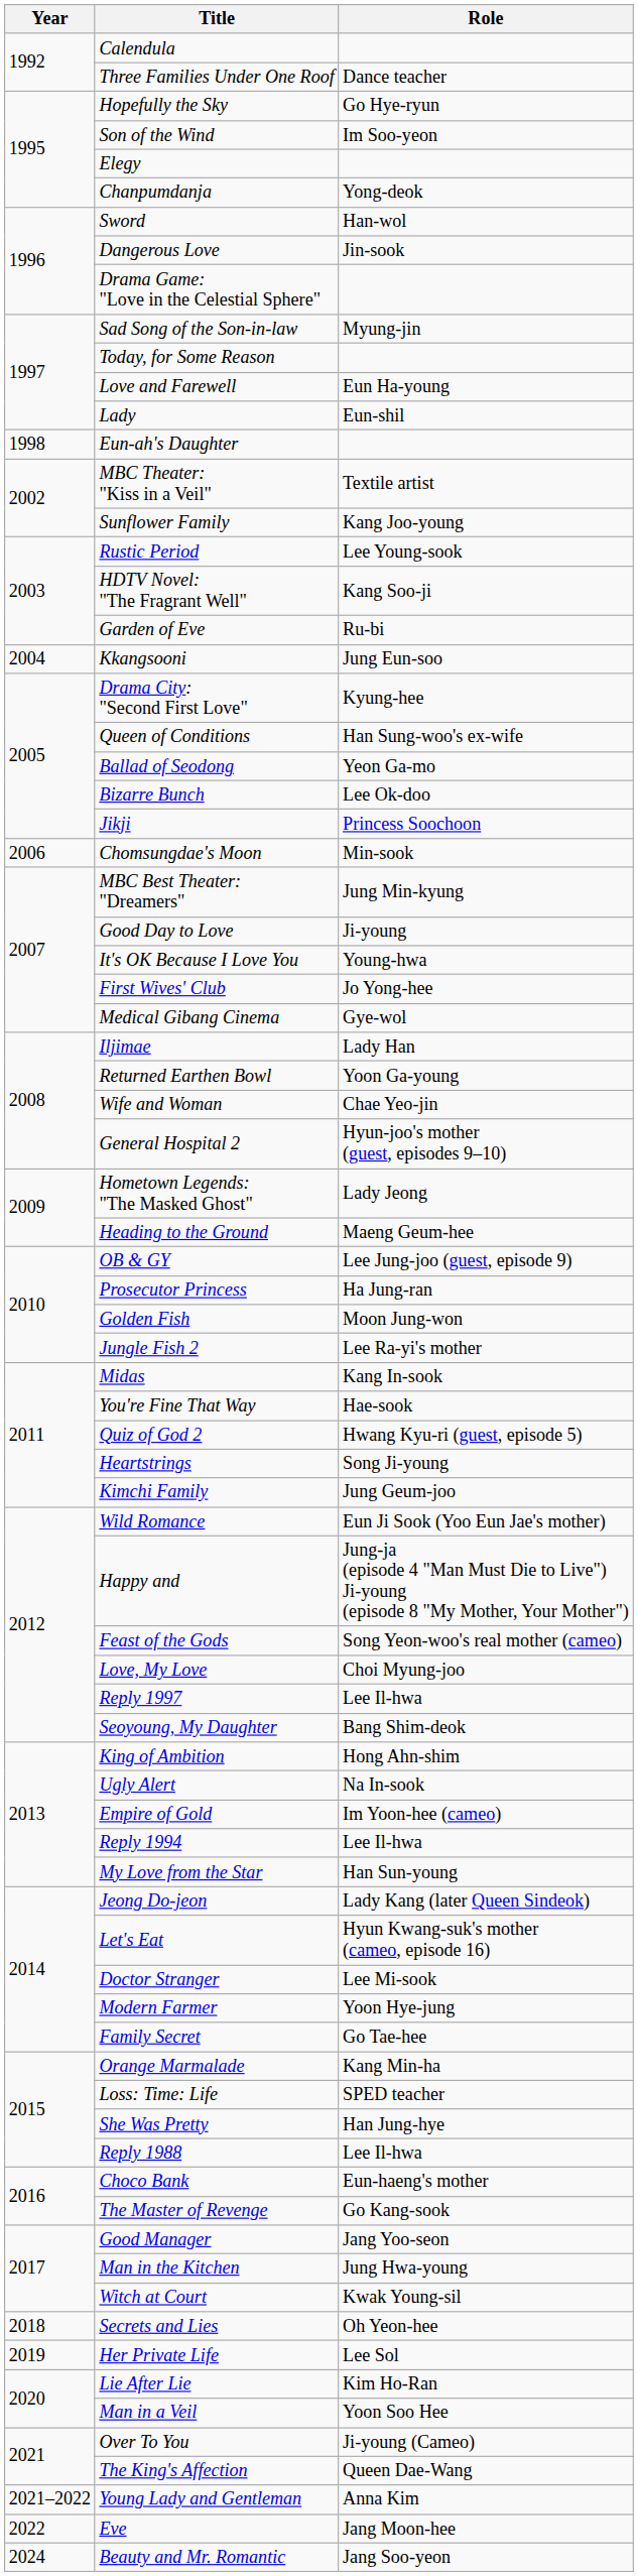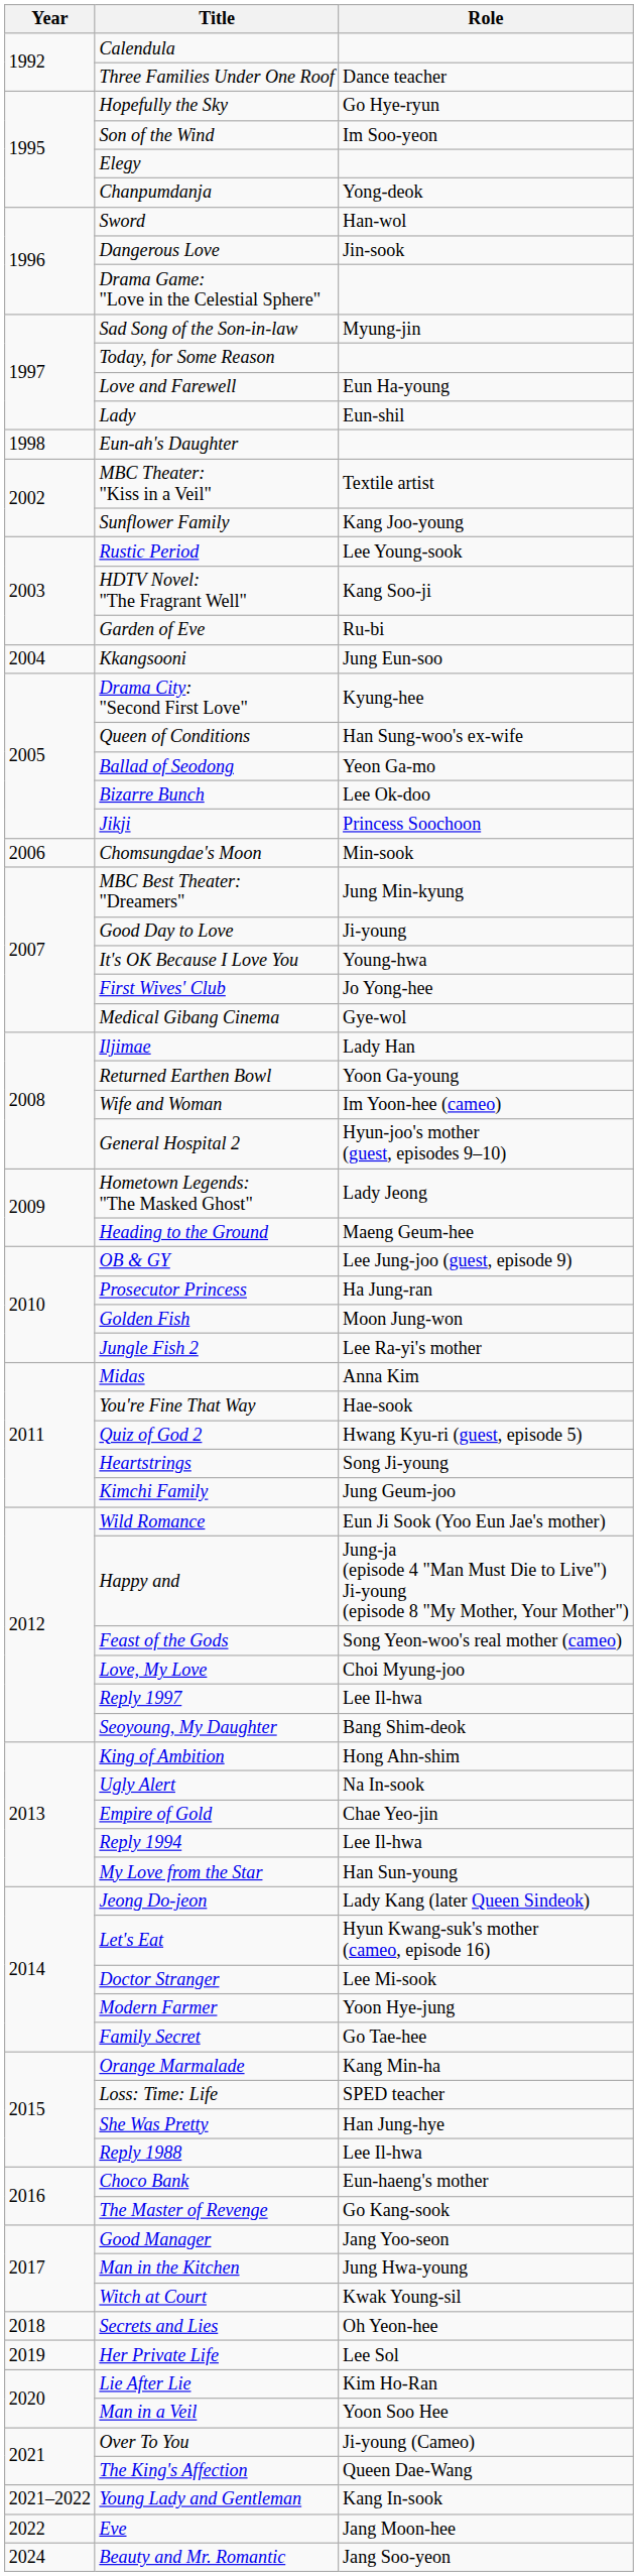 <table class="wikitable sortable">
 <tr>
 <th>Year</th>
 <th>Title</th>
 <th>Role</th>
 </tr>
 <tr>
 <td rowspan=2>1992</td>
 <td><em>Calendula</em></td>
 <td></td>
 </tr>
 <tr>
 <td><em>Three Families Under One Roof</em></td>
 <td>Dance teacher</td>
 </tr>
 <tr>
 <td rowspan=4>1995</td>
 <td><em>Hopefully the Sky</em></td>
 <td>Go Hye-ryun</td>
 </tr>
 <tr>
 <td><em>Son of the Wind</em></td>
 <td>Im Soo-yeon</td>
 </tr>
 <tr>
 <td><em>Elegy</em></td>
 <td></td>
 </tr>
 <tr>
 <td><em>Chanpumdanja</em></td>
 <td>Yong-deok</td>
 </tr>
 <tr>
 <td rowspan=3>1996</td>
 <td><em>Sword</em></td>
 <td>Han-wol</td>
 </tr>
 <tr>
 <td><em>Dangerous Love</em></td>
 <td>Jin-sook</td>
 </tr>
 <tr>
 <td><em>Drama Game:</em><br>"Love in the Celestial Sphere"</td>
 <td></td>
 </tr>
 <tr>
 <td rowspan=4>1997</td>
 <td><em>Sad Song of the Son-in-law</em></td>
 <td>Myung-jin</td>
 </tr>
 <tr>
 <td><em>Today, for Some Reason</em></td>
 <td></td>
 </tr>
 <tr>
 <td><em>Love and Farewell</em></td>
 <td>Eun Ha-young</td>
 </tr>
 <tr>
 <td><em>Lady</em></td>
 <td>Eun-shil</td>
 </tr>
 <tr>
 <td>1998</td>
 <td><em>Eun-ah's Daughter</em></td>
 <td></td>
 </tr>
 <tr>
 <td rowspan=2>2002</td>
 <td><em>MBC Theater:</em><br>"Kiss in a Veil"</td>
 <td>Textile artist</td>
 </tr>
 <tr>
 <td><em>Sunflower Family</em></td>
 <td>Kang Joo-young</td>
 </tr>
 <tr>
 <td rowspan=3>2003</td>
 <td><em><a href='#'>Rustic Period</a></em></td>
 <td>Lee Young-sook</td>
 </tr>
 <tr>
 <td><em>HDTV Novel:</em><br>"The Fragrant Well"</td>
 <td>Kang Soo-ji</td>
 </tr>
 <tr>
 <td><em>Garden of Eve</em></td>
 <td>Ru-bi</td>
 </tr>
 <tr>
 <td>2004</td>
 <td><em>Kkangsooni</em></td>
 <td>Jung Eun-soo</td>
 </tr>
 <tr>
 <td rowspan=5>2005</td>
 <td><em><a href='#'>Drama City</a>:</em><br>"Second First Love"</td>
 <td>Kyung-hee</td>
 </tr>
 <tr>
 <td><em>Queen of Conditions</em></td>
 <td>Han Sung-woo's ex-wife</td>
 </tr>
 <tr>
 <td><em><a href='#'>Ballad of Seodong</a></em></td>
 <td>Yeon Ga-mo</td>
 </tr>
 <tr>
 <td><em><a href='#'>Bizarre Bunch</a></em></td>
 <td>Lee Ok-doo</td>
 </tr>
 <tr>
 <td><em><a href='#'>Jikji</a></em></td>
 <td><a href='#'>Princess Soochoon</a></td>
 </tr>
 <tr>
 <td>2006</td>
 <td><em>Chomsungdae's Moon</em></td>
 <td>Min-sook</td>
 </tr>
 <tr>
 <td rowspan=5>2007</td>
 <td><em>MBC Best Theater:</em><br>"Dreamers"</td>
 <td>Jung Min-kyung</td>
 </tr>
 <tr>
 <td><em>Good Day to Love</em></td>
 <td>Ji-young</td>
 </tr>
 <tr>
 <td><em>It's OK Because I Love You</em></td>
 <td>Young-hwa</td>
 </tr>
 <tr>
 <td><em><a href='#'>First Wives' Club</a></em></td>
 <td>Jo Yong-hee</td>
 </tr>
 <tr>
 <td><em>Medical Gibang Cinema</em></td>
 <td>Gye-wol</td>
 </tr>
 <tr>
 <td rowspan=4>2008</td>
 <td><em><a href='#'>Iljimae</a></em></td>
 <td>Lady Han</td>
 </tr>
 <tr>
 <td><em>Returned Earthen Bowl</em></td>
 <td>Yoon Ga-young</td>
 </tr>
 <tr>
 <td><em>Wife and Woman</em></td>
-<td>Chae Yeo-jin</td>
+<td>Im Yoon-hee (<a href='#'>cameo</a>)</td>
 </tr>
 <tr>
 <td><em>General Hospital 2</em></td>
 <td>Hyun-joo's mother <br> (<a href='#'>guest</a>, episodes 9–10)</td>
 </tr>
 <tr>
 <td rowspan=2>2009</td>
 <td><em>Hometown Legends:</em><br>"The Masked Ghost"</td>
 <td>Lady Jeong</td>
 </tr>
 <tr>
 <td><em><a href='#'>Heading to the Ground</a></em></td>
 <td>Maeng Geum-hee</td>
 </tr>
 <tr>
 <td rowspan=4>2010</td>
 <td><em><a href='#'>OB & GY</a></em></td>
 <td>Lee Jung-joo (<a href='#'>guest</a>, episode 9)</td>
 </tr>
 <tr>
 <td><em><a href='#'>Prosecutor Princess</a></em></td>
 <td>Ha Jung-ran</td>
 </tr>
 <tr>
 <td><em><a href='#'>Golden Fish</a></em></td>
 <td>Moon Jung-won</td>
 </tr>
 <tr>
 <td><em><a href='#'>Jungle Fish 2</a></em></td>
 <td>Lee Ra-yi's mother</td>
 </tr>
 <tr>
 <td rowspan=5>2011</td>
 <td><em><a href='#'>Midas</a></em></td>
-<td>Kang In-sook</td>
+<td>Anna Kim</td>
 </tr>
 <tr>
 <td><em>You're Fine That Way</em></td>
 <td>Hae-sook</td>
 </tr>
 <tr>
 <td><em><a href='#'>Quiz of God 2</a></em></td>
 <td>Hwang Kyu-ri (<a href='#'>guest</a>, episode 5)</td>
 </tr>
 <tr>
 <td><em><a href='#'>Heartstrings</a></em></td>
 <td>Song Ji-young</td>
 </tr>
 <tr>
 <td><em><a href='#'>Kimchi Family</a></em></td>
 <td>Jung Geum-joo</td>
 </tr>
 <tr>
 <td rowspan=6>2012</td>
 <td><em><a href='#'>Wild Romance</a></em></td>
 <td>Eun Ji Sook (Yoo Eun Jae's mother)</td>
 </tr>
 <tr>
 <td><em>Happy and</em></td>
 <td>Jung-ja <br> (episode 4 "Man Must Die to Live") <br> Ji-young <br> (episode 8 "My Mother, Your Mother")</td>
 </tr>
 <tr>
 <td><em><a href='#'>Feast of the Gods</a></em></td>
 <td>Song Yeon-woo's real mother (<a href='#'>cameo</a>)</td>
 </tr>
 <tr>
 <td><em><a href='#'>Love, My Love</a></em></td>
 <td>Choi Myung-joo</td>
 </tr>
 <tr>
 <td><em><a href='#'>Reply 1997</a></em></td>
 <td>Lee Il-hwa</td>
 </tr>
 <tr>
 <td><em><a href='#'>Seoyoung, My Daughter</a></em></td>
 <td>Bang Shim-deok</td>
 </tr>
 <tr>
 <td rowspan=5>2013</td>
 <td><em><a href='#'>King of Ambition</a></em></td>
 <td>Hong Ahn-shim</td>
 </tr>
 <tr>
 <td><em><a href='#'>Ugly Alert</a></em></td>
 <td>Na In-sook</td>
 </tr>
 <tr>
 <td><em><a href='#'>Empire of Gold</a></em></td>
-<td>Im Yoon-hee (<a href='#'>cameo</a>)</td>
+<td>Chae Yeo-jin</td>
 </tr>
 <tr>
 <td><em><a href='#'>Reply 1994</a></em></td>
 <td>Lee Il-hwa</td>
 </tr>
 <tr>
 <td><em><a href='#'>My Love from the Star</a></em></td>
 <td>Han Sun-young</td>
 </tr>
 <tr>
 <td rowspan=5>2014</td>
 <td><em><a href='#'>Jeong Do-jeon</a></em></td>
 <td>Lady Kang (later <a href='#'>Queen Sindeok</a>)</td>
 </tr>
 <tr>
 <td><em><a href='#'>Let's Eat</a></em></td>
 <td>Hyun Kwang-suk's mother <br> (<a href='#'>cameo</a>, episode 16)</td>
 </tr>
 <tr>
 <td><em><a href='#'>Doctor Stranger</a></em></td>
 <td>Lee Mi-sook</td>
 </tr>
 <tr>
 <td><em><a href='#'>Modern Farmer</a></em></td>
 <td>Yoon Hye-jung</td>
 </tr>
 <tr>
 <td><em><a href='#'>Family Secret</a></em></td>
 <td>Go Tae-hee</td>
 </tr>
 <tr>
 <td rowspan=4>2015</td>
 <td><em><a href='#'>Orange Marmalade</a></em></td>
 <td>Kang Min-ha</td>
 </tr>
 <tr>
 <td><em>Loss: Time: Life</em></td>
 <td>SPED teacher</td>
 </tr>
 <tr>
 <td><em><a href='#'>She Was Pretty</a></em></td>
 <td>Han Jung-hye</td>
 </tr>
 <tr>
 <td><em><a href='#'>Reply 1988</a></em></td>
 <td>Lee Il-hwa</td>
 </tr>
 <tr>
 <td rowspan=2>2016</td>
 <td><em><a href='#'>Choco Bank</a></em></td>
 <td>Eun-haeng's mother</td>
 </tr>
 <tr>
 <td><em><a href='#'>The Master of Revenge</a></em></td>
 <td>Go Kang-sook</td>
 </tr>
 <tr>
 <td rowspan=3>2017</td>
 <td><em><a href='#'>Good Manager</a></em></td>
 <td>Jang Yoo-seon</td>
 </tr>
 <tr>
 <td><em><a href='#'>Man in the Kitchen</a></em></td>
 <td>Jung Hwa-young</td>
 </tr>
 <tr>
 <td><em><a href='#'>Witch at Court</a></em></td>
 <td>Kwak Young-sil</td>
 </tr>
 <tr>
 <td>2018</td>
 <td><em><a href='#'>Secrets and Lies</a></em></td>
 <td>Oh Yeon-hee</td>
 </tr>
 <tr>
 <td>2019</td>
 <td><em><a href='#'>Her Private Life</a></em></td>
 <td>Lee Sol</td>
 </tr>
 <tr>
 <td rowspan=2>2020</td>
 <td><em><a href='#'>Lie After Lie</a></em></td>
 <td>Kim Ho-Ran</td>
 </tr>
 <tr>
 <td><em><a href='#'>Man in a Veil</a></em></td>
 <td>Yoon Soo Hee</td>
 </tr>
 <tr>
 <td rowspan=2>2021</td>
 <td><em>Over To You</em></td>
 <td>Ji-young (Cameo)</td>
 </tr>
 <tr>
 <td><em><a href='#'>The King's Affection</a></em></td>
 <td>Queen Dae-Wang</td>
 </tr>
 <tr>
 <td>2021–2022</td>
 <td><em><a href='#'>Young Lady and Gentleman</a></em></td>
-<td>Anna Kim</td>
+<td>Kang In-sook</td>
 </tr>
 <tr>
 <td>2022</td>
 <td><em><a href='#'>Eve</a></em></td>
 <td>Jang Moon-hee</td>
 </tr>
 <tr>
 <td>2024</td>
 <td><em><a href='#'>Beauty and Mr. Romantic</a></em></td>
 <td>Jang Soo-yeon</td>
 </tr>
 </table>
